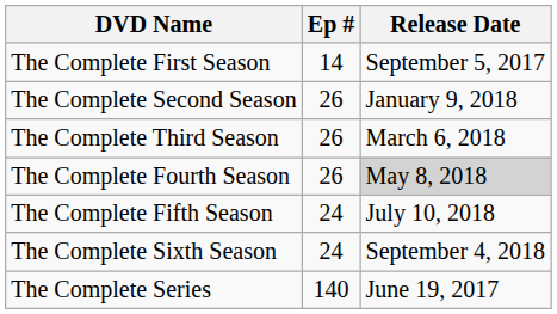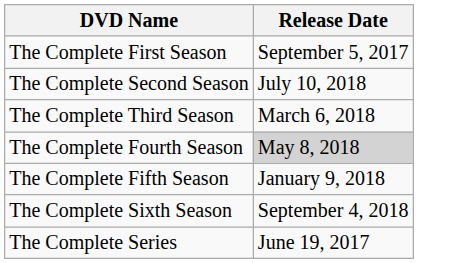 <table class="wikitable" style="text-align:left">
 <tr>
 <th>DVD Name</th>
-<th>Ep #</th>
 <th>Release Date</th>
 </tr>
 <tr>
 <td>The Complete First Season</td>
-<td style="text-align:center;">14</td>
 <td>September 5, 2017</td>
 </tr>
 <tr>
 <td>The Complete Second Season</td>
-<td style="text-align:center;">26</td>
-<td>January 9, 2018</td>
+<td>July 10, 2018</td>
 </tr>
 <tr>
 <td>The Complete Third Season</td>
-<td style="text-align:center;">26</td>
 <td>March 6, 2018</td>
 </tr>
 <tr>
 <td>The Complete Fourth Season</td>
-<td style="text-align:center;">26</td>
 <td style="background: lightgrey;">May 8, 2018</td>
 </tr>
 <tr>
 <td>The Complete Fifth Season</td>
-<td style="text-align:center;">24</td>
-<td>July 10, 2018</td>
+<td>January 9, 2018</td>
 </tr>
 <tr>
 <td>The Complete Sixth Season</td>
-<td style="text-align:center;">24</td>
 <td>September 4, 2018</td>
 </tr>
 <tr>
 <td>The Complete Series</td>
-<td style="text-align:center;">140</td>
 <td>June 19, 2017</td>
 </tr>
 </table>
